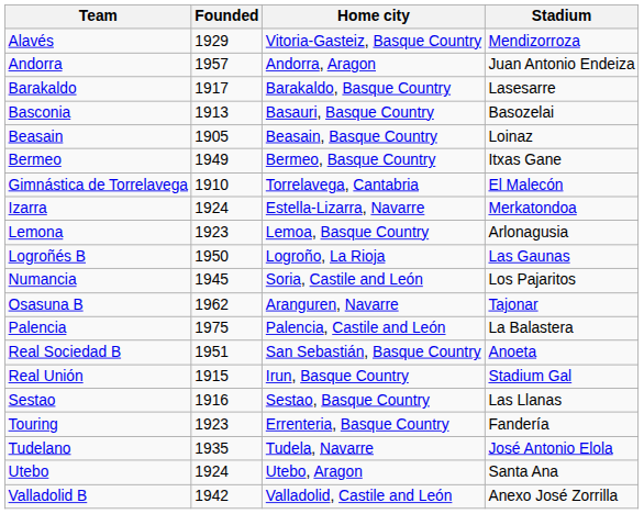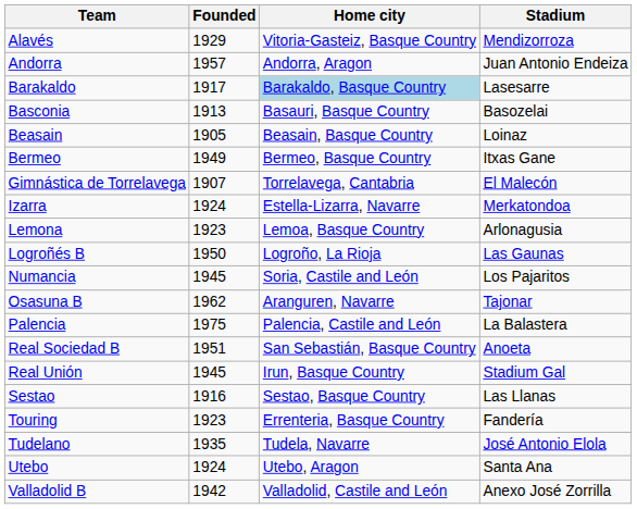 <table class="wikitable sortable">
 <tr>
 <th>Team</th>
 <th>Founded</th>
 <th>Home city</th>
 <th>Stadium</th>
 </tr>
 <tr>
 <td><a href='#'>Alavés</a></td>
 <td>1929</td>
 <td><a href='#'>Vitoria-Gasteiz</a>, <a href='#'>Basque Country</a></td>
 <td><a href='#'>Mendizorroza</a></td>
 </tr>
 <tr>
 <td><a href='#'>Andorra</a></td>
 <td>1957</td>
 <td><a href='#'>Andorra</a>, <a href='#'>Aragon</a></td>
 <td>Juan Antonio Endeiza</td>
 </tr>
 <tr>
 <td><a href='#'>Barakaldo</a></td>
 <td>1917</td>
-<td><a href='#'>Barakaldo</a>, <a href='#'>Basque Country</a></td>
+<td style="background: lightblue;"><a href='#'>Barakaldo</a>, <a href='#'>Basque Country</a></td>
 <td>Lasesarre</td>
 </tr>
 <tr>
 <td><a href='#'>Basconia</a></td>
 <td>1913</td>
 <td><a href='#'>Basauri</a>, <a href='#'>Basque Country</a></td>
 <td>Basozelai</td>
 </tr>
 <tr>
 <td><a href='#'>Beasain</a></td>
 <td>1905</td>
 <td><a href='#'>Beasain</a>, <a href='#'>Basque Country</a></td>
 <td>Loinaz</td>
 </tr>
 <tr>
 <td><a href='#'>Bermeo</a></td>
 <td>1949</td>
 <td><a href='#'>Bermeo</a>, <a href='#'>Basque Country</a></td>
 <td>Itxas Gane</td>
 </tr>
 <tr>
 <td><a href='#'>Gimnástica de Torrelavega</a></td>
-<td>1910</td>
+<td>1907</td>
 <td><a href='#'>Torrelavega</a>, <a href='#'>Cantabria</a></td>
 <td><a href='#'>El Malecón</a></td>
 </tr>
 <tr>
 <td><a href='#'>Izarra</a></td>
 <td>1924</td>
 <td><a href='#'>Estella-Lizarra</a>, <a href='#'>Navarre</a></td>
 <td><a href='#'>Merkatondoa</a></td>
 </tr>
 <tr>
 <td><a href='#'>Lemona</a></td>
 <td>1923</td>
 <td><a href='#'>Lemoa</a>, <a href='#'>Basque Country</a></td>
 <td>Arlonagusia</td>
 </tr>
 <tr>
 <td><a href='#'>Logroñés B</a></td>
 <td>1950</td>
 <td><a href='#'>Logroño</a>, <a href='#'>La Rioja</a></td>
 <td><a href='#'>Las Gaunas</a></td>
 </tr>
 <tr>
 <td><a href='#'>Numancia</a></td>
 <td>1945</td>
 <td><a href='#'>Soria</a>, <a href='#'>Castile and León</a></td>
 <td>Los Pajaritos</td>
 </tr>
 <tr>
 <td><a href='#'>Osasuna B</a></td>
 <td>1962</td>
 <td><a href='#'>Aranguren</a>, <a href='#'>Navarre</a></td>
 <td><a href='#'>Tajonar</a></td>
 </tr>
 <tr>
 <td><a href='#'>Palencia</a></td>
 <td>1975</td>
 <td><a href='#'>Palencia</a>, <a href='#'>Castile and León</a></td>
 <td>La Balastera</td>
 </tr>
 <tr>
 <td><a href='#'>Real Sociedad B</a></td>
 <td>1951</td>
 <td><a href='#'>San Sebastián</a>, <a href='#'>Basque Country</a></td>
 <td><a href='#'>Anoeta</a></td>
 </tr>
 <tr>
 <td><a href='#'>Real Unión</a></td>
-<td>1915</td>
+<td>1945</td>
 <td><a href='#'>Irun</a>, <a href='#'>Basque Country</a></td>
 <td><a href='#'>Stadium Gal</a></td>
 </tr>
 <tr>
 <td><a href='#'>Sestao</a></td>
 <td>1916</td>
 <td><a href='#'>Sestao</a>, <a href='#'>Basque Country</a></td>
 <td>Las Llanas</td>
 </tr>
 <tr>
 <td><a href='#'>Touring</a></td>
 <td>1923</td>
 <td><a href='#'>Errenteria</a>, <a href='#'>Basque Country</a></td>
 <td>Fandería</td>
 </tr>
 <tr>
 <td><a href='#'>Tudelano</a></td>
 <td>1935</td>
 <td><a href='#'>Tudela</a>, <a href='#'>Navarre</a></td>
 <td><a href='#'>José Antonio Elola</a></td>
 </tr>
 <tr>
 <td><a href='#'>Utebo</a></td>
 <td>1924</td>
 <td><a href='#'>Utebo</a>, <a href='#'>Aragon</a></td>
 <td>Santa Ana</td>
 </tr>
 <tr>
 <td><a href='#'>Valladolid B</a></td>
 <td>1942</td>
 <td><a href='#'>Valladolid</a>, <a href='#'>Castile and León</a></td>
 <td>Anexo José Zorrilla</td>
 </tr>
 </table>
